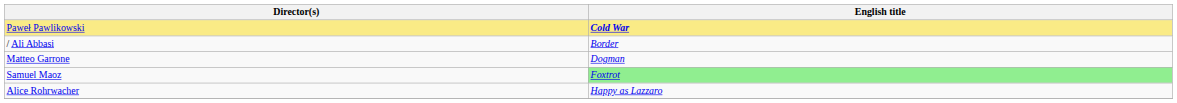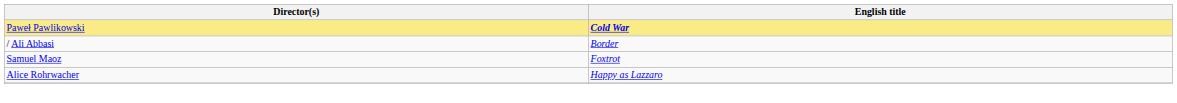 <table class="wikitable" width="95%" cellpadding="5">
 <tr>
 <th width="25%">Director(s)</th>
 <th width="25%">English title</th>
 </tr>
 <tr style="background:#FAEB86">
 <td> <a href='#'>Paweł Pawlikowski</a></td>
 <td><strong><em><a href='#'>Cold War</a></em></strong></td>
 </tr>
 <tr>
 <td> /  <a href='#'>Ali Abbasi</a></td>
 <td><em><a href='#'>Border</a></em></td>
 </tr>
 <tr>
-<td> <a href='#'>Matteo Garrone</a></td>
-<td><em><a href='#'>Dogman</a></em></td>
-</tr>
-<tr>
 <td> <a href='#'>Samuel Maoz</a></td>
-<td style="background: lightgreen;"><em><a href='#'>Foxtrot</a></em></td>
+<td><em><a href='#'>Foxtrot</a></em></td>
 </tr>
 <tr>
 <td> <a href='#'>Alice Rohrwacher</a></td>
 <td><em><a href='#'>Happy as Lazzaro</a></em></td>
 </tr>
 <tr>
 </tr>
 </table>
